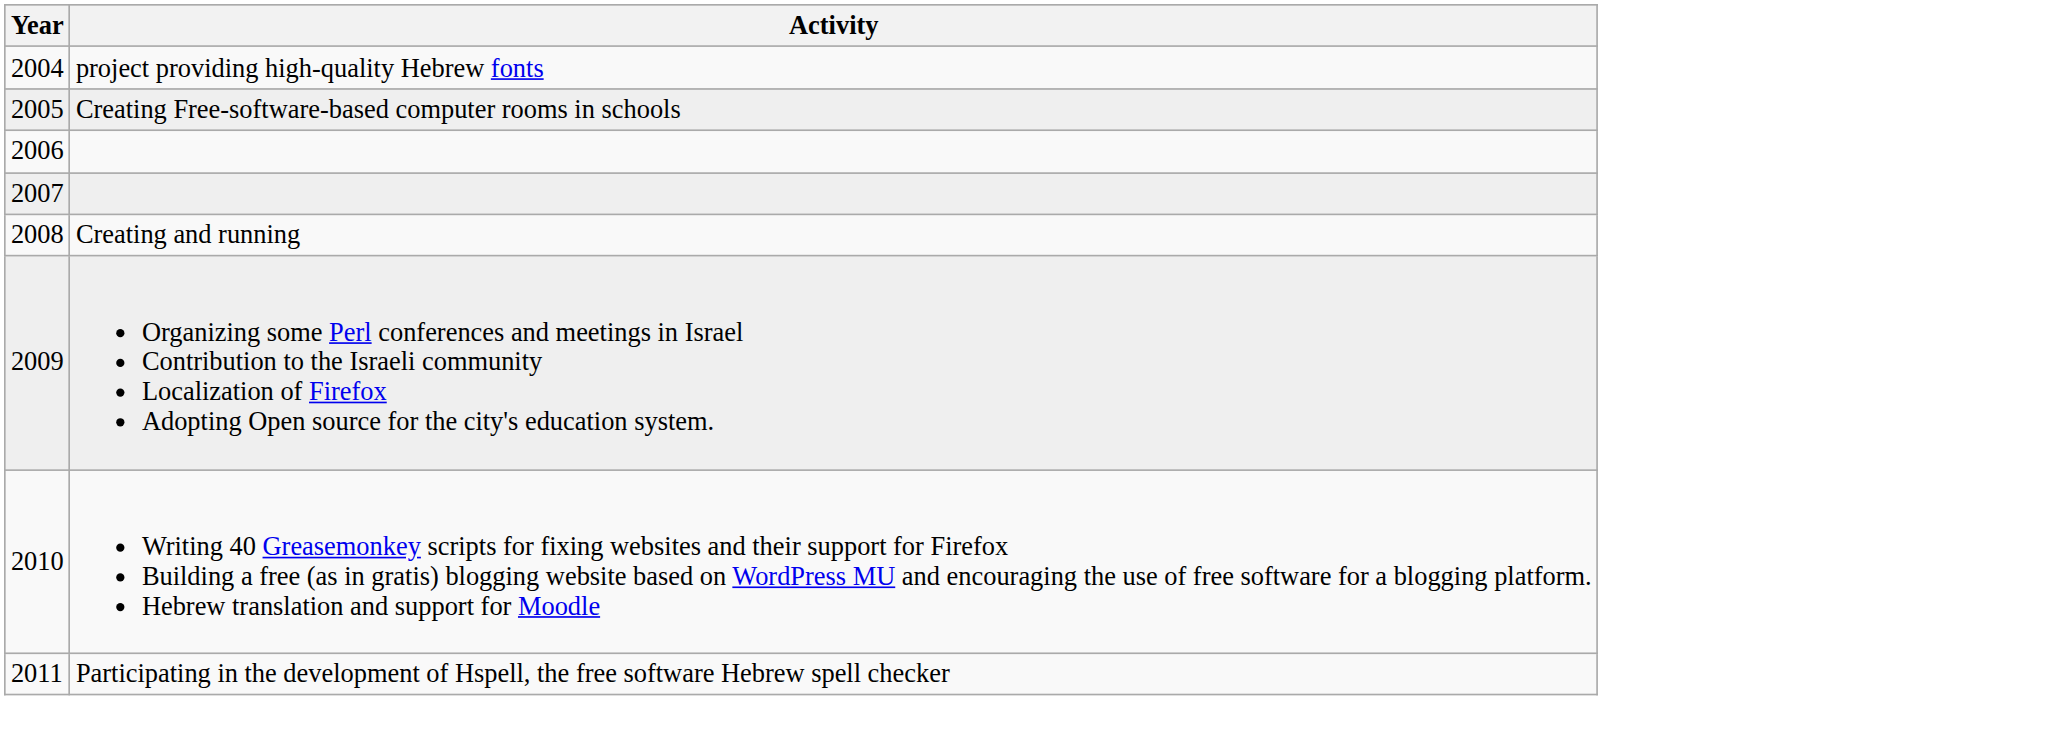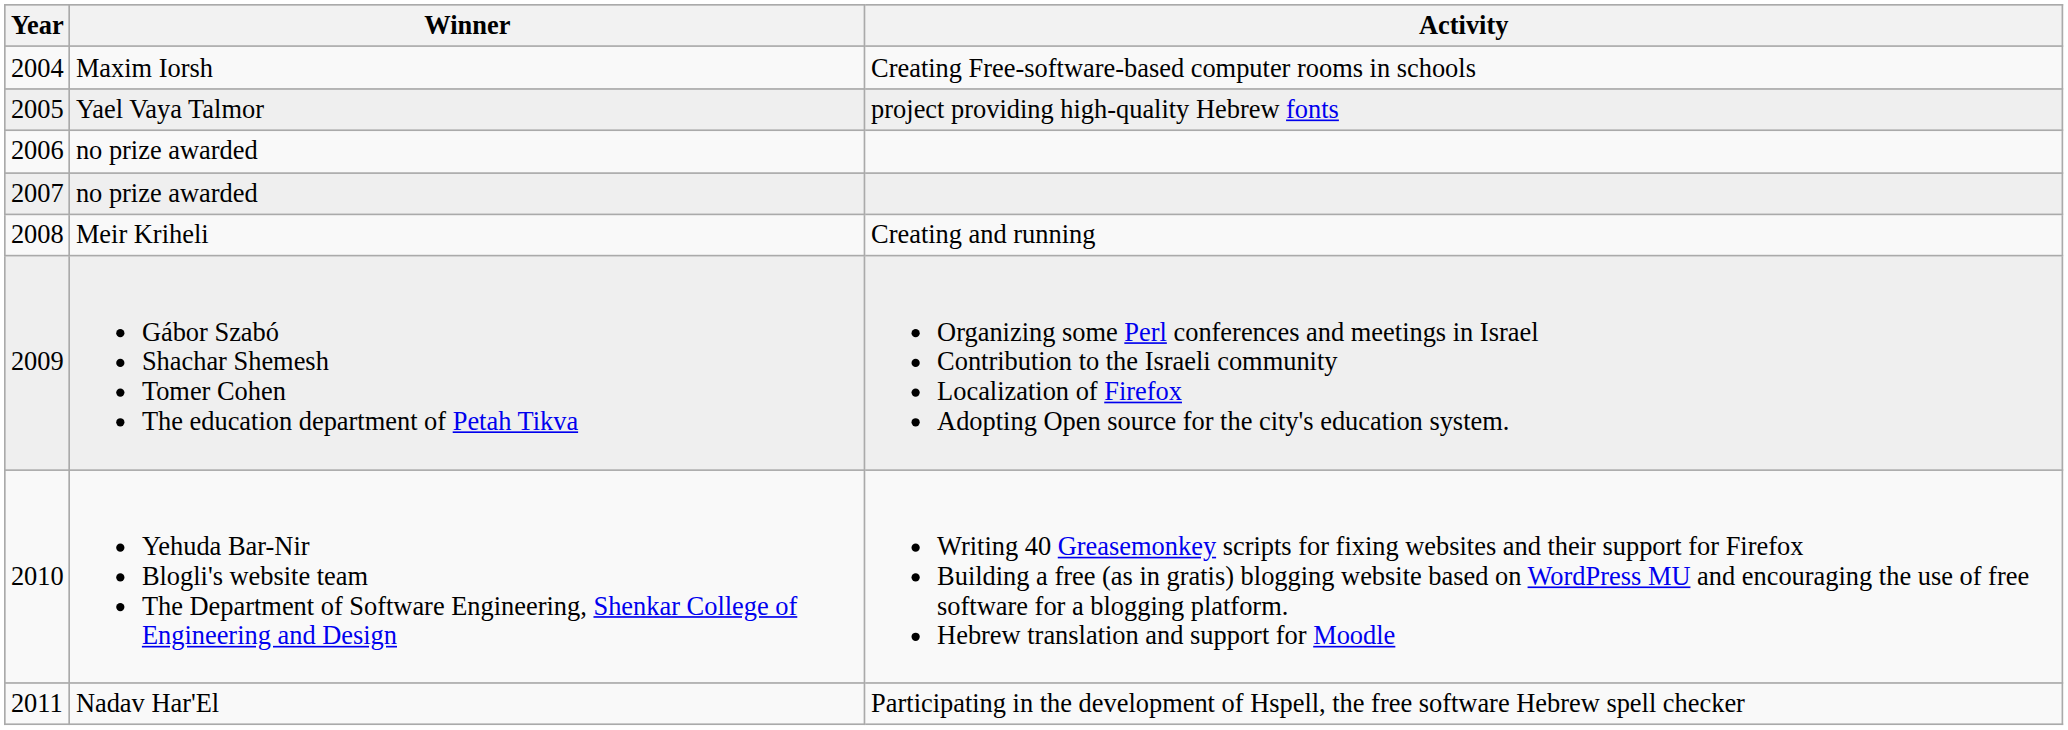 <table class="wikitable">
 <tr style="background-color: #EFEFEF;">
 <th>Year</th>
+<th>Winner</th>
 <th>Activity</th>
 </tr>
 <tr>
 <td>2004</td>
-<td> project providing high-quality Hebrew <a href='#'>fonts</a></td>
+<td>Maxim Iorsh</td>
+<td>Creating Free-software-based computer rooms in schools</td>
 </tr>
 <tr style="background-color: #EFEFEF;">
 <td>2005</td>
-<td>Creating Free-software-based computer rooms in schools</td>
+<td>Yael Vaya Talmor</td>
+<td> project providing high-quality Hebrew <a href='#'>fonts</a></td>
 </tr>
 <tr>
 <td>2006</td>
+<td>no prize awarded</td>
 <td></td>
 </tr>
 <tr style="background-color: #EFEFEF;">
 <td>2007</td>
+<td>no prize awarded</td>
 <td></td>
 </tr>
 <tr>
 <td>2008</td>
+<td>Meir Kriheli</td>
 <td>Creating and running </td>
 </tr>
 <tr style="background-color: #EFEFEF;">
 <td>2009</td>
+<td><br><ul><li>Gábor Szabó</li><li>Shachar Shemesh</li><li>Tomer Cohen</li><li>The education department of <a href='#'>Petah Tikva</a></li></ul></td>
 <td><br><ul><li>Organizing some <a href='#'>Perl</a> conferences and meetings in Israel</li><li>Contribution to the Israeli community</li><li>Localization of <a href='#'>Firefox</a></li><li>Adopting Open source for the city's education system.</li></ul></td>
 </tr>
 <tr>
 <td>2010</td>
+<td><br><ul><li>Yehuda Bar-Nir</li><li>Blogli's website team</li><li>The Department of Software Engineering, <a href='#'>Shenkar College of Engineering and Design</a></li></ul></td>
 <td><br><ul><li>Writing 40 <a href='#'>Greasemonkey</a> scripts  for fixing websites and their support for Firefox</li><li>Building a free (as in gratis) blogging website based on <a href='#'>WordPress MU</a> and encouraging the use of free software for a blogging platform.</li><li>Hebrew translation and support for <a href='#'>Moodle</a></li></ul></td>
 </tr>
 <tr>
 <td>2011</td>
+<td>Nadav Har'El</td>
 <td>Participating in the development of Hspell, the free software Hebrew spell checker</td>
 </tr>
 </table>
